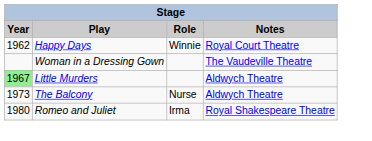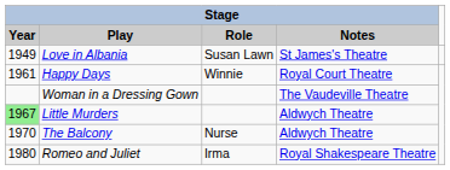 <table class="wikitable">
 <tr style="text-align:center;">
 <th colspan=4 style="background:#B0C4DE;">Stage</th>
 </tr>
 <tr style="text-align:center;">
 <th style="background:#ccc;">Year</th>
 <th style="background:#ccc;">Play</th>
 <th style="background:#ccc;">Role</th>
 <th style="background:#ccc;">Notes</th>
 </tr>
 <tr>
-<td>1962</td>
+<td>1949</td>
+<td><em><a href='#'>Love in Albania</a></em></td>
+<td>Susan Lawn</td>
+<td><a href='#'>St James's Theatre</a></td>
+<td></td>
+</tr>
+<tr>
+<td>1961</td>
 <td><em><a href='#'>Happy Days</a></em></td>
 <td>Winnie</td>
 <td><a href='#'>Royal Court Theatre</a></td>
 </tr>
 <tr>
 <td></td>
 <td><em>Woman in a Dressing Gown</em></td>
 <td></td>
 <td><a href='#'>The Vaudeville Theatre</a></td>
 </tr>
 <tr>
 <td style="background: lightgreen;">1967</td>
 <td><em><a href='#'>Little Murders</a></em></td>
 <td></td>
 <td><a href='#'>Aldwych Theatre</a></td>
 </tr>
 <tr>
-<td>1973</td>
+<td>1970</td>
 <td><em><a href='#'>The Balcony</a></em></td>
 <td>Nurse</td>
 <td><a href='#'>Aldwych Theatre</a></td>
 </tr>
 <tr>
 <td>1980</td>
 <td><em>Romeo and Juliet</em></td>
 <td>Irma</td>
 <td><a href='#'>Royal Shakespeare Theatre</a></td>
 </tr>
 </table>
